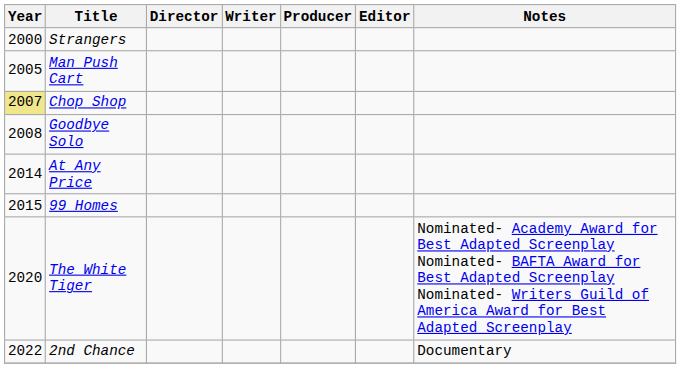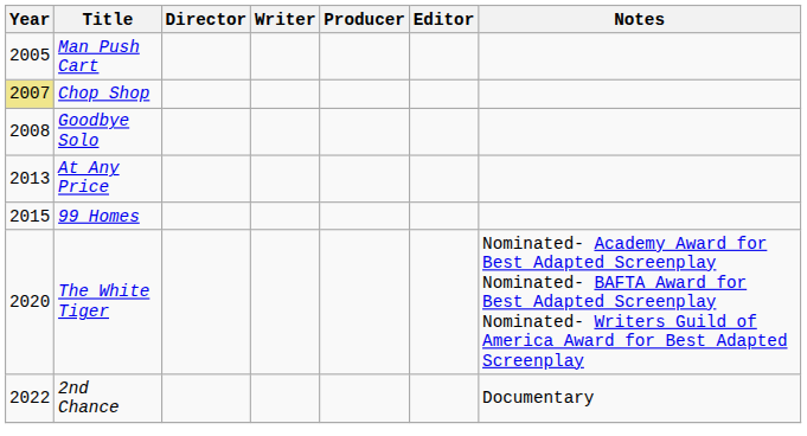 <table class="wikitable">
 <tr>
 <th>Year</th>
 <th>Title</th>
 <th>Director</th>
 <th>Writer</th>
 <th>Producer</th>
 <th>Editor</th>
 <th>Notes</th>
-</tr>
-<tr>
-<td>2000</td>
-<td><em>Strangers</em></td>
-<td></td>
-<td></td>
-<td></td>
-<td></td>
-<td></td>
 </tr>
 <tr>
 <td>2005</td>
 <td><em><a href='#'>Man Push Cart</a></em></td>
 <td></td>
 <td></td>
 <td></td>
 <td></td>
 <td></td>
 </tr>
 <tr>
 <td style="background: khaki;">2007</td>
 <td><em><a href='#'>Chop Shop</a></em></td>
 <td></td>
 <td></td>
 <td></td>
 <td></td>
 <td></td>
 </tr>
 <tr>
 <td>2008</td>
 <td><em><a href='#'>Goodbye Solo</a></em></td>
 <td></td>
 <td></td>
 <td></td>
 <td></td>
 <td></td>
 </tr>
 <tr>
-<td>2014</td>
+<td>2013</td>
 <td><em><a href='#'>At Any Price</a></em></td>
 <td></td>
 <td></td>
 <td></td>
 <td></td>
 <td></td>
 </tr>
 <tr>
 <td>2015</td>
 <td><em><a href='#'>99 Homes</a></em></td>
 <td></td>
 <td></td>
 <td></td>
 <td></td>
 <td></td>
 </tr>
 <tr>
 <td>2020</td>
 <td><em><a href='#'>The White Tiger</a></em></td>
 <td></td>
 <td></td>
 <td></td>
 <td></td>
 <td>Nominated- <a href='#'>Academy Award for Best Adapted Screenplay</a><br>Nominated- <a href='#'>BAFTA Award for Best Adapted Screenplay</a><br>Nominated- <a href='#'>Writers Guild of America Award for Best Adapted Screenplay</a></td>
 </tr>
 <tr>
 <td>2022</td>
 <td><em>2nd Chance</em></td>
 <td></td>
 <td></td>
 <td></td>
 <td></td>
 <td>Documentary</td>
 </tr>
 <tr>
 </tr>
 </table>
